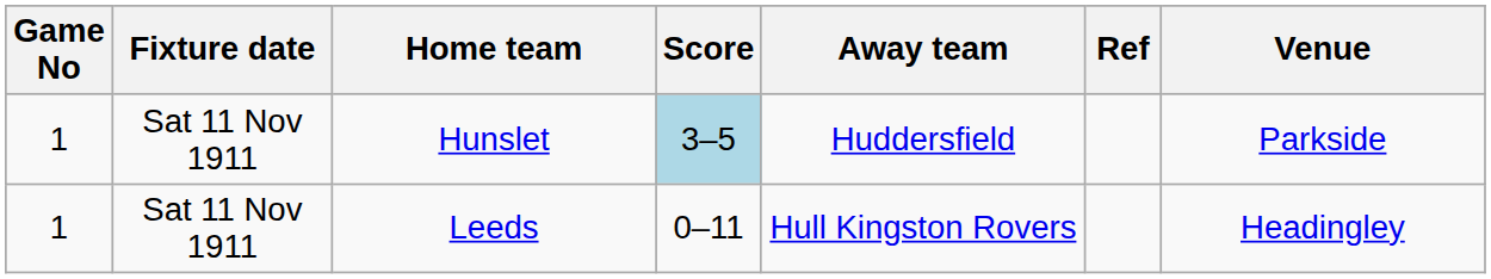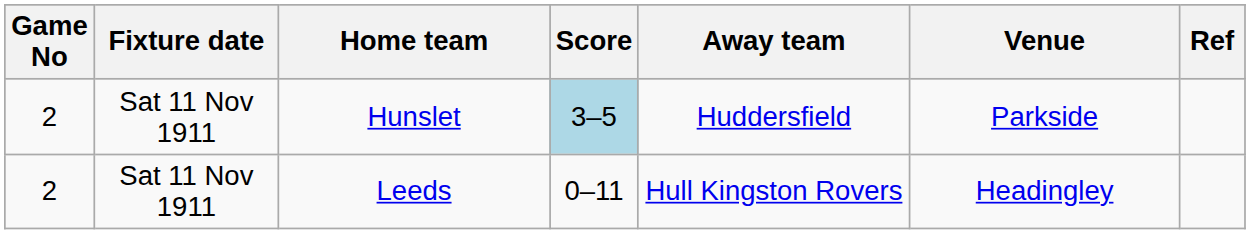 <table class="wikitable" style="text-align:center;">
 <tr>
 <th width=20 abbr="No">Game No</th>
 <th width=100 abbr="Date">Fixture date</th>
 <th width=150 abbr="Home team">Home team</th>
 <th width=20 abbr="Score">Score</th>
 <th width=150 abbr="Away team">Away team</th>
+<th width=150 abbr="Venue">Venue</th>
 <th width=30 abbr="Ref">Ref</th>
-<th width=150 abbr="Venue">Venue</th>
 </tr>
 <tr>
-<td>1</td>
+<td>2</td>
 <td>Sat 11 Nov 1911</td>
 <td><a href='#'>Hunslet</a></td>
 <td style="background: lightblue;">3–5</td>
 <td><a href='#'>Huddersfield</a></td>
+<td><a href='#'>Parkside</a></td>
 <td></td>
-<td><a href='#'>Parkside</a></td>
 </tr>
 <tr>
-<td>1</td>
+<td>2</td>
 <td>Sat 11 Nov 1911</td>
 <td><a href='#'>Leeds</a></td>
 <td>0–11</td>
 <td><a href='#'>Hull Kingston Rovers</a></td>
+<td><a href='#'>Headingley</a></td>
 <td></td>
-<td><a href='#'>Headingley</a></td>
 </tr>
 </table>
